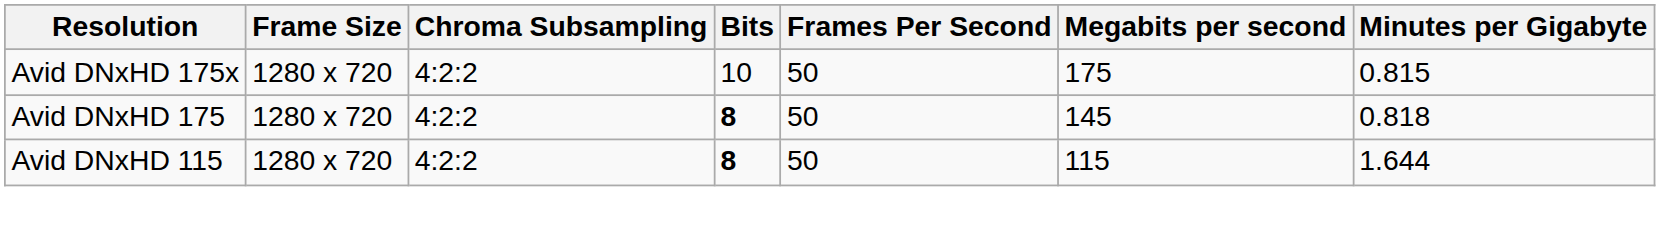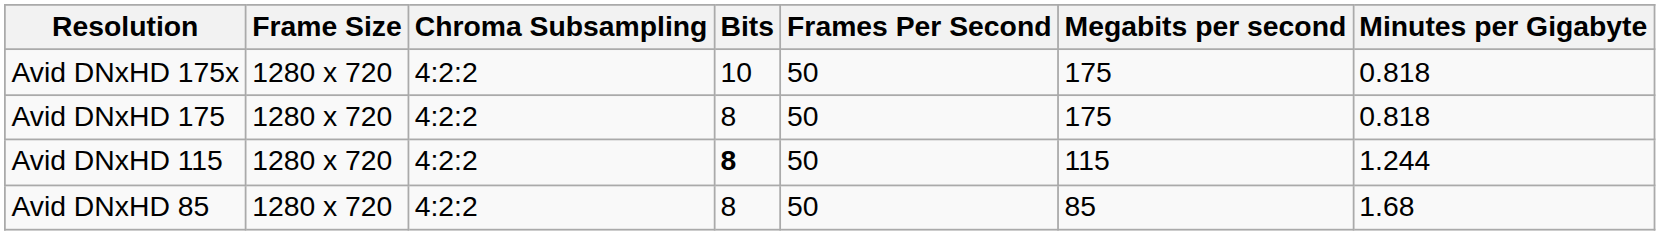 <table class="wikitable">
 <tr>
 <th>Resolution</th>
 <th>Frame Size</th>
 <th>Chroma Subsampling</th>
 <th>Bits</th>
 <th>Frames Per Second</th>
 <th>Megabits per second</th>
 <th>Minutes per Gigabyte</th>
 </tr>
 <tr>
 <td>Avid DNxHD 175x</td>
 <td>1280 x 720</td>
 <td>4:2:2</td>
 <td>10</td>
 <td>50</td>
 <td>175</td>
-<td>0.815</td>
+<td>0.818</td>
 </tr>
 <tr>
 <td>Avid DNxHD 175</td>
 <td>1280 x 720</td>
 <td>4:2:2</td>
-<td><strong>8</strong></td>
+<td>8</td>
 <td>50</td>
-<td>145</td>
+<td>175</td>
 <td>0.818</td>
 </tr>
 <tr>
 <td>Avid DNxHD 115</td>
 <td>1280 x 720</td>
 <td>4:2:2</td>
 <td><strong>8</strong></td>
 <td>50</td>
 <td>115</td>
-<td>1.644</td>
+<td>1.244</td>
+</tr>
+<tr>
+<td>Avid DNxHD 85</td>
+<td>1280 x 720</td>
+<td>4:2:2</td>
+<td>8</td>
+<td>50</td>
+<td>85</td>
+<td>1.68</td>
 </tr>
 </table>
